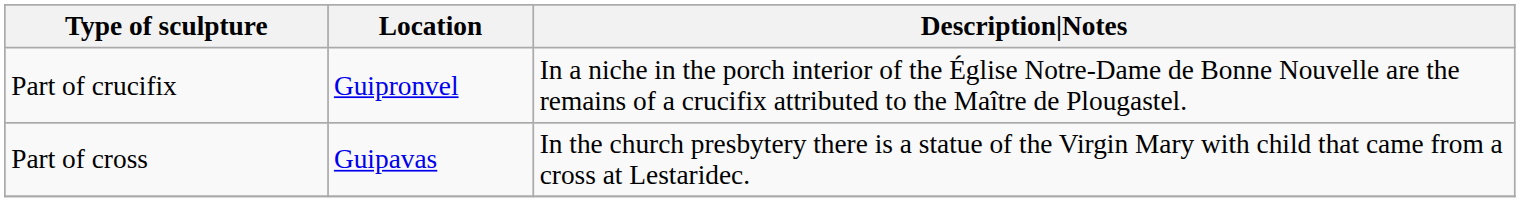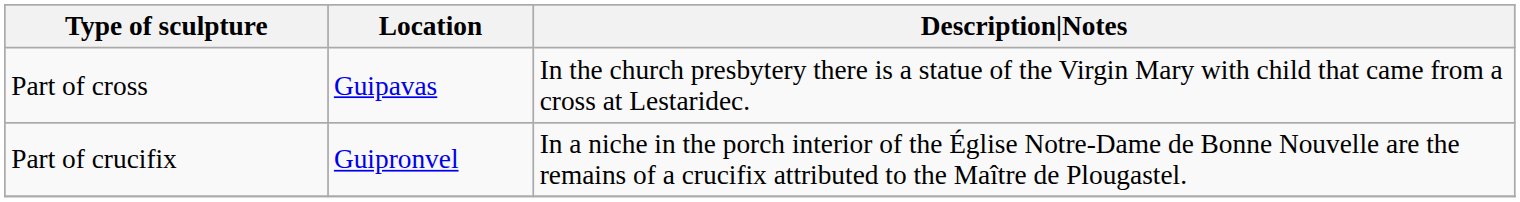 <table class="wikitable sortable" style="width:100%; margin-top:0.5em;">
 <tr>
 <th scope="col">Type of sculpture</th>
 <th scope="col">Location</th>
 <th scope="col" width="65%">Description|Notes</th>
 </tr>
 <tr>
+<td>Part of cross</td>
+<td><a href='#'>Guipavas</a></td>
+<td>In the church presbytery there is a statue of the Virgin Mary with child that came from a cross at Lestaridec.</td>
+</tr>
+<tr>
 <td>Part of crucifix</td>
 <td><a href='#'>Guipronvel</a></td>
 <td>In a niche in the porch interior of the Église Notre-Dame de Bonne Nouvelle are the remains of a crucifix attributed to the Maître de Plougastel.</td>
 </tr>
 <tr>
-<td>Part of cross</td>
-<td><a href='#'>Guipavas</a></td>
-<td>In the church presbytery there is a statue of the Virgin Mary with child that came from a cross at Lestaridec.</td>
-</tr>
-<tr>
 </tr>
 </table>
